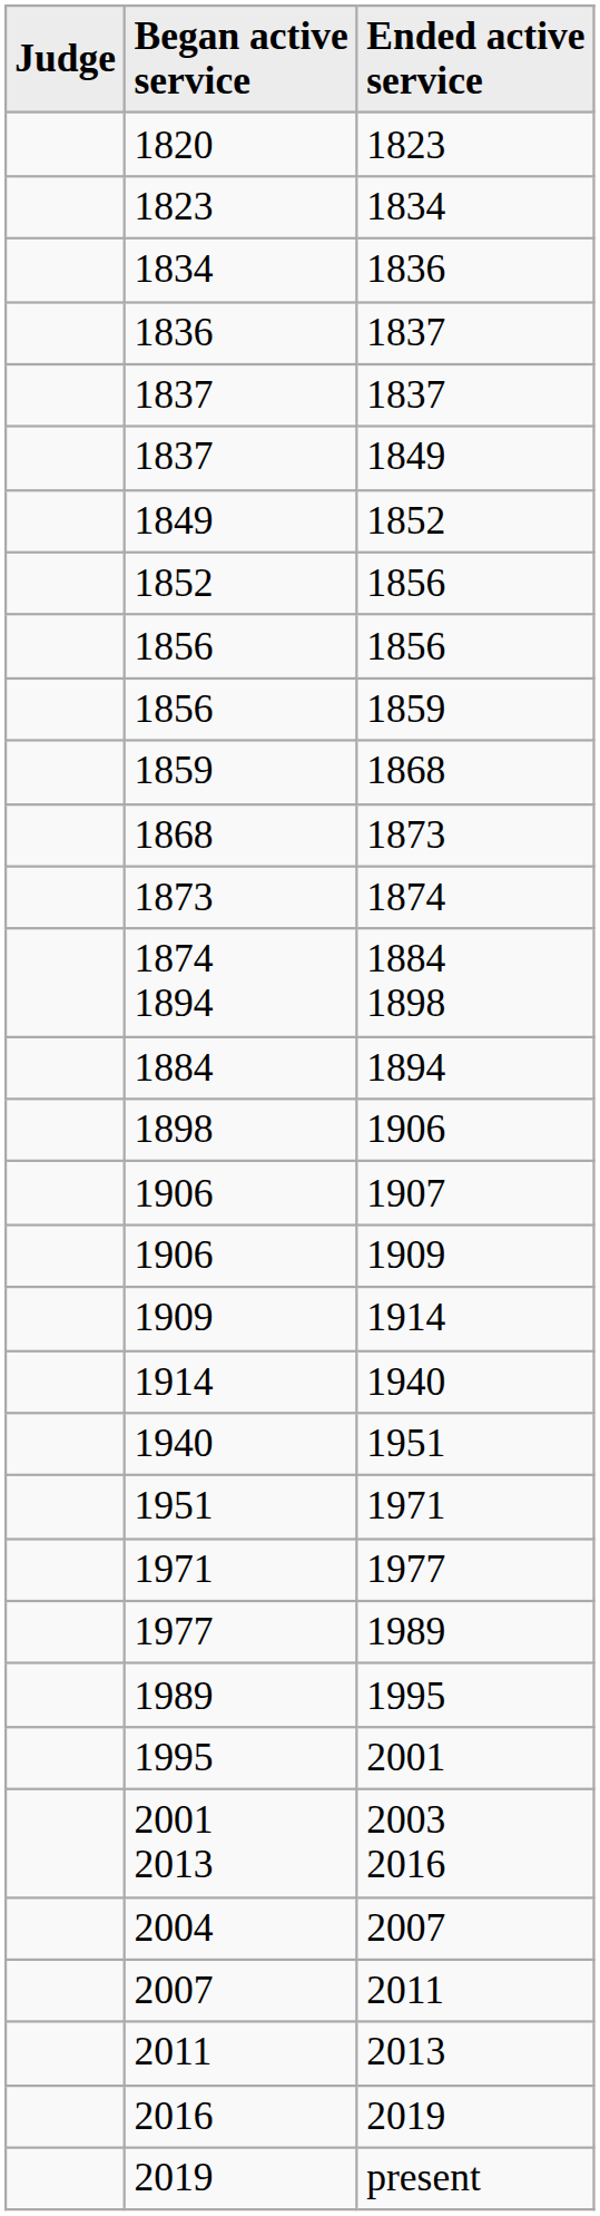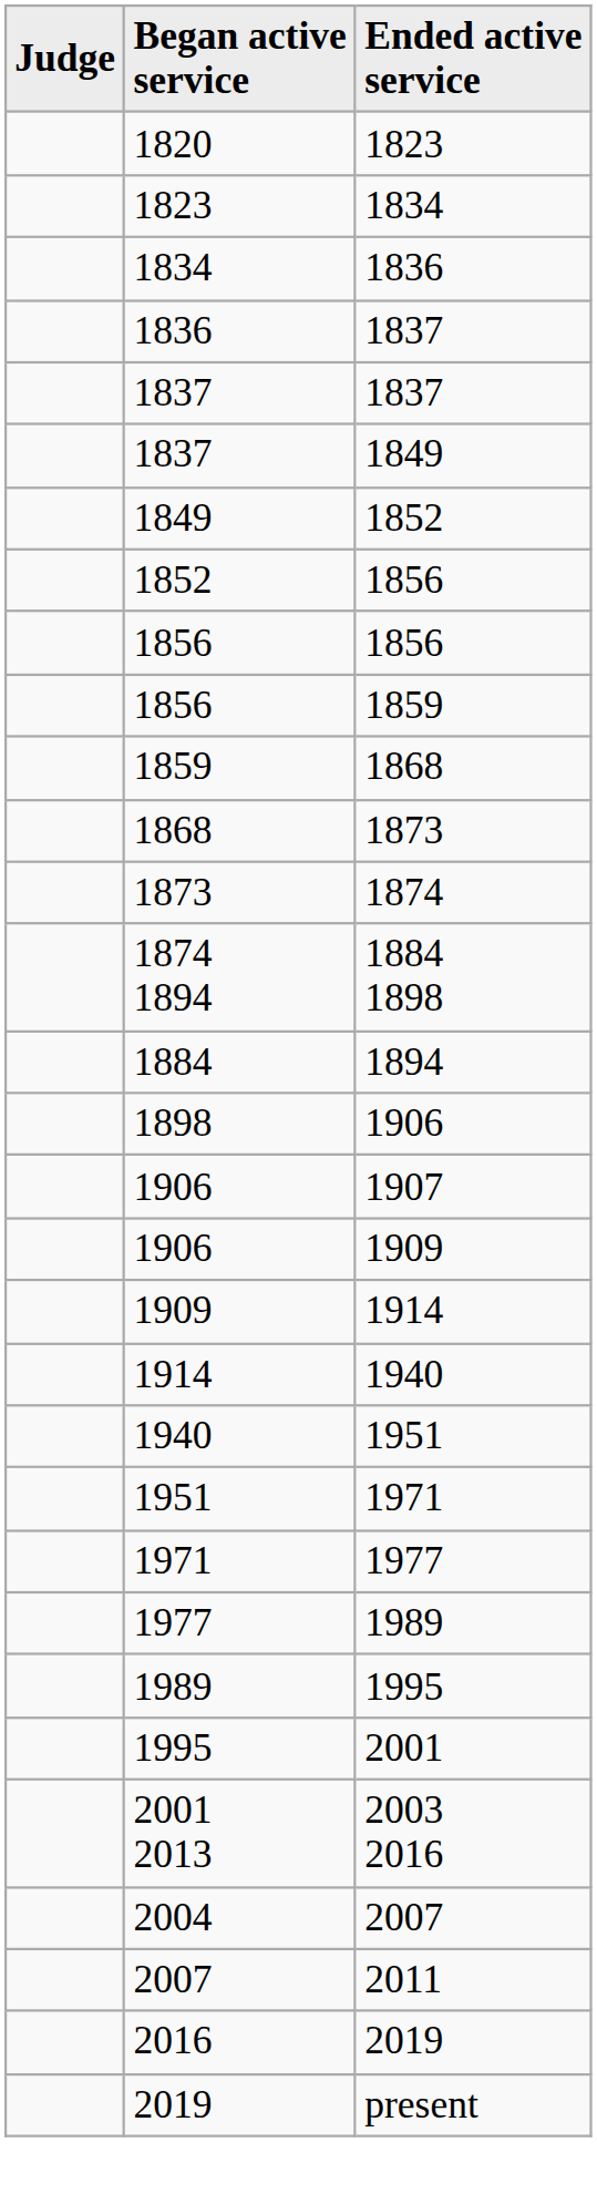 <table class="sortable wikitable">
 <tr bgcolor="#ececec">
 <td><strong>Judge</strong></td>
 <td><strong>Began active<br>service</strong></td>
 <td><strong>Ended active<br>service</strong></td>
 </tr>
 <tr>
 <td></td>
 <td>1820</td>
 <td>1823</td>
 </tr>
 <tr>
 <td></td>
 <td>1823</td>
 <td>1834</td>
 </tr>
 <tr>
 <td></td>
 <td>1834</td>
 <td>1836</td>
 </tr>
 <tr>
 <td></td>
 <td>1836</td>
 <td>1837</td>
 </tr>
 <tr>
 <td></td>
 <td>1837</td>
 <td>1837</td>
 </tr>
 <tr>
 <td></td>
 <td>1837</td>
 <td>1849</td>
 </tr>
 <tr>
 <td></td>
 <td>1849</td>
 <td>1852</td>
 </tr>
 <tr>
 <td></td>
 <td>1852</td>
 <td>1856</td>
 </tr>
 <tr>
 <td></td>
 <td>1856</td>
 <td>1856</td>
 </tr>
 <tr>
 <td></td>
 <td>1856</td>
 <td>1859</td>
 </tr>
 <tr>
 <td></td>
 <td>1859</td>
 <td>1868</td>
 </tr>
 <tr>
 <td></td>
 <td>1868</td>
 <td>1873</td>
 </tr>
 <tr>
 <td></td>
 <td>1873</td>
 <td>1874</td>
 </tr>
 <tr>
 <td></td>
 <td>1874<br>1894</td>
 <td>1884<br>1898</td>
 </tr>
 <tr>
 <td></td>
 <td>1884</td>
 <td>1894</td>
 </tr>
 <tr>
 <td></td>
 <td>1898</td>
 <td>1906</td>
 </tr>
 <tr>
 <td></td>
 <td>1906</td>
 <td>1907</td>
 </tr>
 <tr>
 <td></td>
 <td>1906</td>
 <td>1909</td>
 </tr>
 <tr>
 <td></td>
 <td>1909</td>
 <td>1914</td>
 </tr>
 <tr>
 <td></td>
 <td>1914</td>
 <td>1940</td>
 </tr>
 <tr>
 <td></td>
 <td>1940</td>
 <td>1951</td>
 </tr>
 <tr>
 <td></td>
 <td>1951</td>
 <td>1971</td>
 </tr>
 <tr>
 <td></td>
 <td>1971</td>
 <td>1977</td>
 </tr>
 <tr>
 <td></td>
 <td>1977</td>
 <td>1989</td>
 </tr>
 <tr>
 <td></td>
 <td>1989</td>
 <td>1995</td>
 </tr>
 <tr>
 <td></td>
 <td>1995</td>
 <td>2001</td>
 </tr>
 <tr>
 <td></td>
 <td>2001<br>2013</td>
 <td>2003<br>2016</td>
 </tr>
 <tr>
 <td></td>
 <td>2004</td>
 <td>2007</td>
 </tr>
 <tr>
 <td></td>
 <td>2007</td>
 <td>2011</td>
 </tr>
 <tr>
 <td></td>
-<td>2011</td>
-<td>2013</td>
-</tr>
-<tr>
-<td></td>
 <td>2016</td>
 <td>2019</td>
 </tr>
 <tr>
 <td></td>
 <td>2019</td>
 <td>present</td>
 </tr>
 </table>
